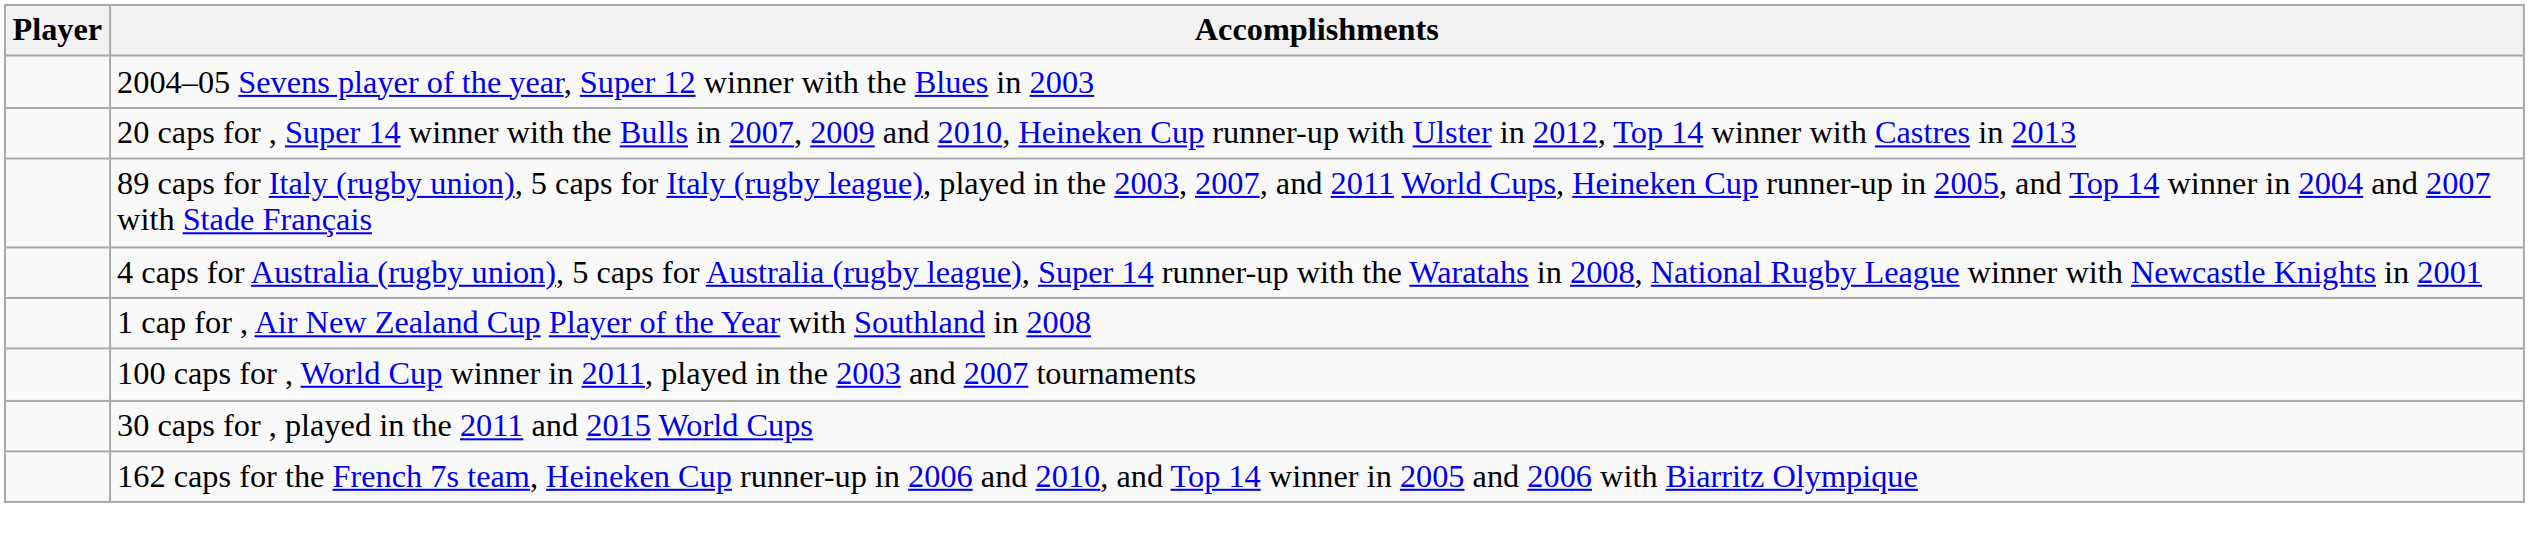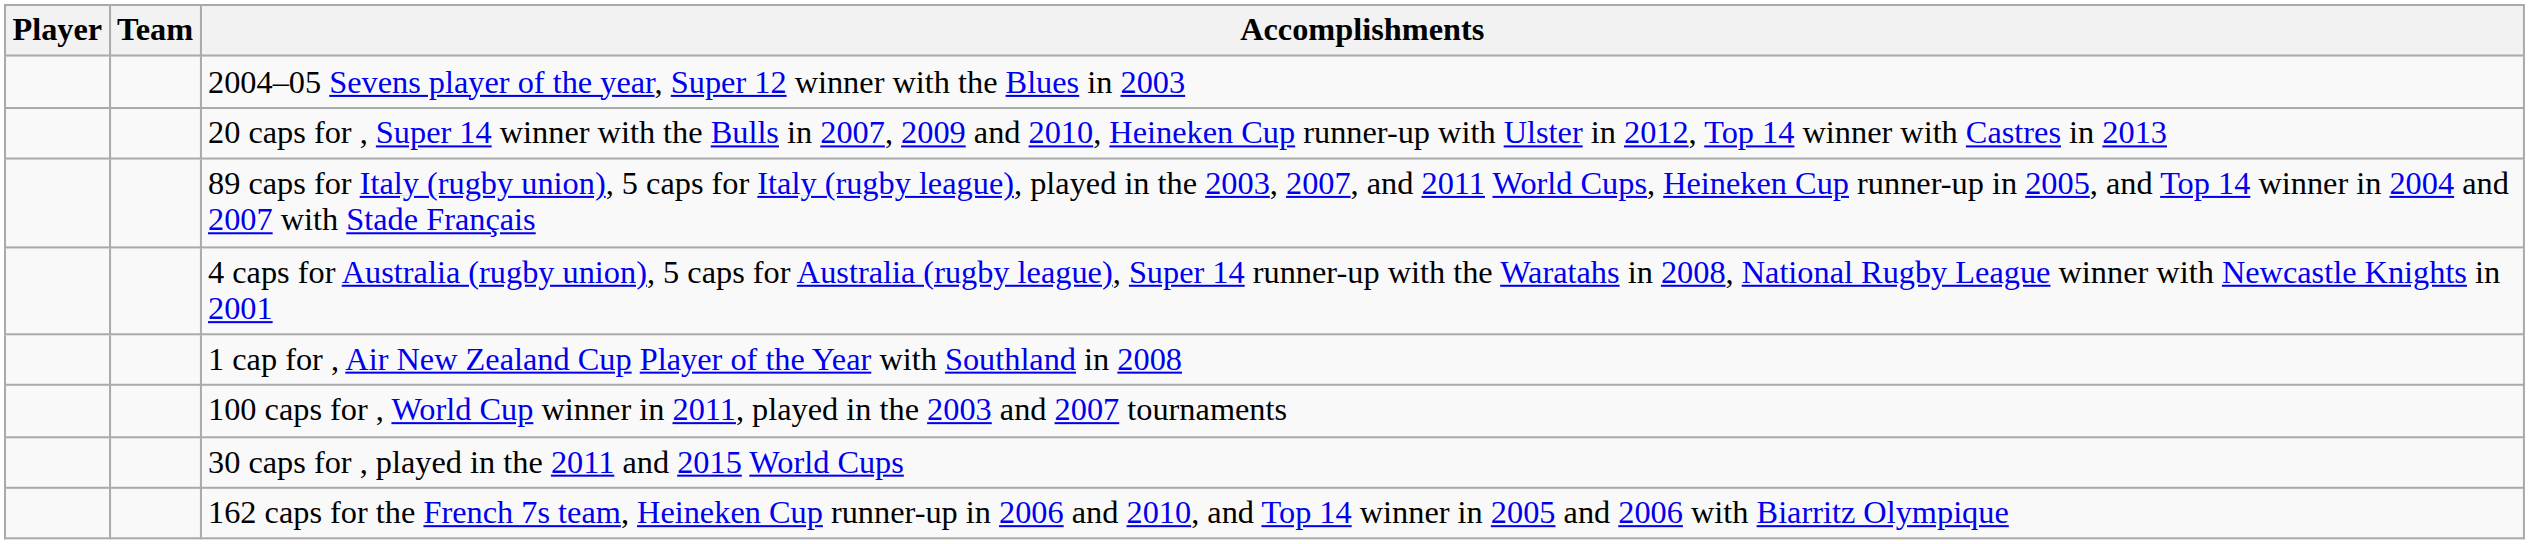 <table class="wikitable sortable">
 <tr>
 <th>Player</th>
+<th>Team</th>
 <th>Accomplishments</th>
 </tr>
 <tr>
+<td></td>
 <td></td>
 <td>2004–05 <a href='#'>Sevens player of the year</a>, <a href='#'>Super 12</a> winner with the <a href='#'>Blues</a> in <a href='#'>2003</a></td>
 </tr>
 <tr>
 <td></td>
+<td></td>
 <td>20 caps for , <a href='#'>Super 14</a> winner with the <a href='#'>Bulls</a> in <a href='#'>2007</a>, <a href='#'>2009</a> and <a href='#'>2010</a>, <a href='#'>Heineken Cup</a> runner-up with <a href='#'>Ulster</a> in <a href='#'>2012</a>, <a href='#'>Top 14</a> winner with <a href='#'>Castres</a> in <a href='#'>2013</a></td>
 </tr>
 <tr>
+<td></td>
 <td></td>
 <td>89 caps for <a href='#'>Italy (rugby union)</a>, 5 caps for <a href='#'>Italy (rugby league)</a>, played in the <a href='#'>2003</a>, <a href='#'>2007</a>, and <a href='#'>2011</a> <a href='#'>World Cups</a>, <a href='#'>Heineken Cup</a> runner-up in <a href='#'>2005</a>, and <a href='#'>Top 14</a> winner in <a href='#'>2004</a> and <a href='#'>2007</a> with <a href='#'>Stade Français</a></td>
 </tr>
 <tr>
 <td></td>
+<td></td>
 <td>4 caps for <a href='#'>Australia (rugby union)</a>, 5 caps for <a href='#'>Australia (rugby league)</a>, <a href='#'>Super 14</a> runner-up with the <a href='#'>Waratahs</a> in <a href='#'>2008</a>, <a href='#'>National Rugby League</a> winner with <a href='#'>Newcastle Knights</a> in <a href='#'>2001</a></td>
 </tr>
 <tr>
+<td></td>
 <td></td>
 <td>1 cap for , <a href='#'>Air New Zealand Cup</a> <a href='#'>Player of the Year</a> with <a href='#'>Southland</a> in <a href='#'>2008</a></td>
 </tr>
 <tr>
 <td></td>
+<td></td>
 <td>100 caps for , <a href='#'>World Cup</a> winner in <a href='#'>2011</a>, played in the <a href='#'>2003</a> and <a href='#'>2007</a> tournaments</td>
 </tr>
 <tr>
+<td></td>
 <td></td>
 <td>30 caps for , played in the <a href='#'>2011</a> and <a href='#'>2015</a> <a href='#'>World Cups</a></td>
 </tr>
 <tr>
 <td></td>
+<td></td>
 <td>162 caps for the <a href='#'>French 7s team</a>, <a href='#'>Heineken Cup</a> runner-up in <a href='#'>2006</a> and <a href='#'>2010</a>, and <a href='#'>Top 14</a> winner in <a href='#'>2005</a> and <a href='#'>2006</a> with <a href='#'>Biarritz Olympique</a></td>
 </tr>
 </table>
